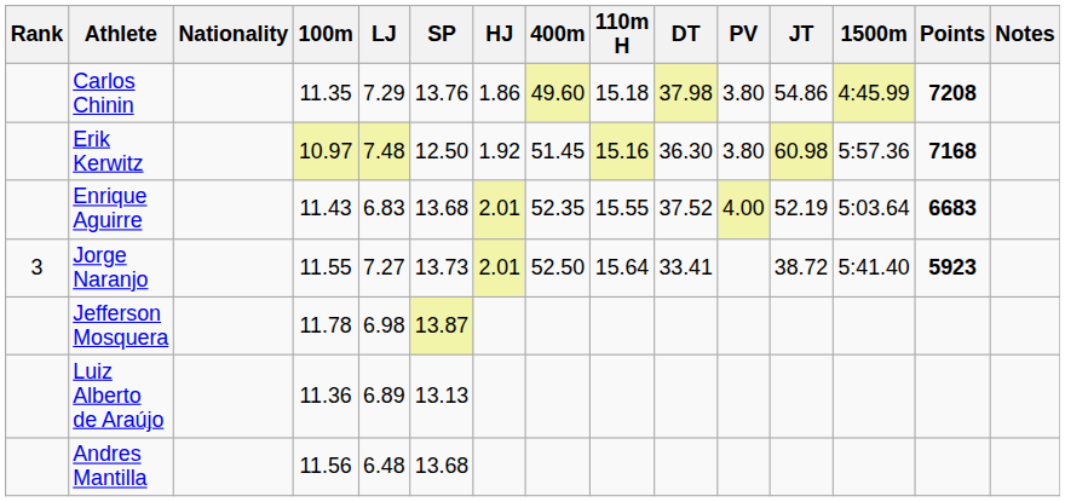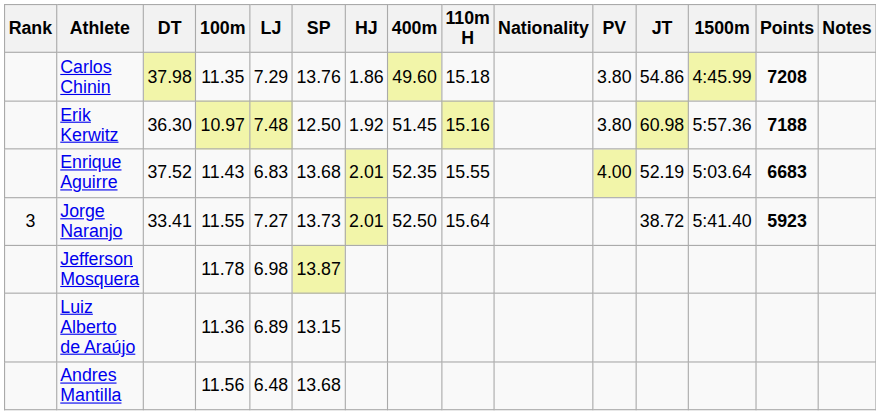 <table class="wikitable sortable" style=" text-align:center;">
 <tr>
 <th>Rank</th>
 <th>Athlete</th>
-<th>Nationality</th>
+<th>DT</th>
 <th>100m</th>
 <th>LJ</th>
 <th>SP</th>
 <th>HJ</th>
 <th>400m</th>
 <th>110m H</th>
-<th>DT</th>
+<th>Nationality</th>
 <th>PV</th>
 <th>JT</th>
 <th>1500m</th>
 <th>Points</th>
 <th>Notes</th>
 </tr>
 <tr>
 <td></td>
 <td align=left><a href='#'>Carlos Chinin</a></td>
-<td align=left></td>
+<td bgcolor=#F2F5A9>37.98</td>
 <td>11.35</td>
 <td>7.29</td>
 <td>13.76</td>
 <td>1.86</td>
 <td bgcolor=#F2F5A9>49.60</td>
 <td>15.18</td>
-<td bgcolor=#F2F5A9>37.98</td>
+<td align=left></td>
 <td>3.80</td>
 <td>54.86</td>
 <td bgcolor=#F2F5A9>4:45.99</td>
 <td><strong>7208</strong></td>
 <td></td>
 </tr>
 <tr>
 <td></td>
 <td align=left><a href='#'>Erik Kerwitz</a></td>
-<td align=left></td>
+<td>36.30</td>
 <td bgcolor=#F2F5A9>10.97</td>
 <td bgcolor=#F2F5A9>7.48</td>
 <td>12.50</td>
 <td>1.92</td>
 <td>51.45</td>
 <td bgcolor=#F2F5A9>15.16</td>
-<td>36.30</td>
+<td align=left></td>
 <td>3.80</td>
 <td bgcolor=#F2F5A9>60.98</td>
 <td>5:57.36</td>
-<td><strong>7168</strong></td>
+<td><strong>7188</strong></td>
 <td></td>
 </tr>
 <tr>
 <td></td>
 <td align=left><a href='#'>Enrique Aguirre</a></td>
-<td align=left></td>
+<td>37.52</td>
 <td>11.43</td>
 <td>6.83</td>
 <td>13.68</td>
 <td bgcolor=#F2F5A9>2.01</td>
 <td>52.35</td>
 <td>15.55</td>
-<td>37.52</td>
+<td align=left></td>
 <td bgcolor=#F2F5A9>4.00</td>
 <td>52.19</td>
 <td>5:03.64</td>
 <td><strong>6683</strong></td>
 <td></td>
 </tr>
 <tr>
 <td>3</td>
 <td align=left><a href='#'>Jorge Naranjo</a></td>
-<td align=left></td>
+<td>33.41</td>
 <td>11.55</td>
 <td>7.27</td>
 <td>13.73</td>
 <td bgcolor=#F2F5A9>2.01</td>
 <td>52.50</td>
 <td>15.64</td>
-<td>33.41</td>
+<td align=left></td>
 <td></td>
 <td>38.72</td>
 <td>5:41.40</td>
 <td><strong>5923</strong></td>
 <td></td>
 </tr>
 <tr>
 <td></td>
 <td align=left><a href='#'>Jefferson Mosquera</a></td>
-<td align=left></td>
+<td></td>
 <td>11.78</td>
 <td>6.98</td>
 <td bgcolor=#F2F5A9>13.87</td>
 <td></td>
 <td></td>
 <td></td>
-<td></td>
+<td align=left></td>
 <td></td>
 <td></td>
 <td></td>
 <td><strong></strong></td>
 <td></td>
 </tr>
 <tr>
 <td></td>
 <td align=left><a href='#'>Luiz Alberto de Araújo</a></td>
-<td align=left></td>
+<td></td>
 <td>11.36</td>
 <td>6.89</td>
-<td>13.13</td>
+<td>13.15</td>
 <td></td>
 <td></td>
 <td></td>
-<td></td>
+<td align=left></td>
 <td></td>
 <td></td>
 <td></td>
 <td><strong></strong></td>
 <td></td>
 </tr>
 <tr>
 <td></td>
 <td align=left><a href='#'>Andres Mantilla</a></td>
-<td align=left></td>
+<td></td>
 <td>11.56</td>
 <td>6.48</td>
 <td>13.68</td>
 <td></td>
 <td></td>
 <td></td>
-<td></td>
+<td align=left></td>
 <td></td>
 <td></td>
 <td></td>
 <td><strong></strong></td>
 <td></td>
 </tr>
 </table>
